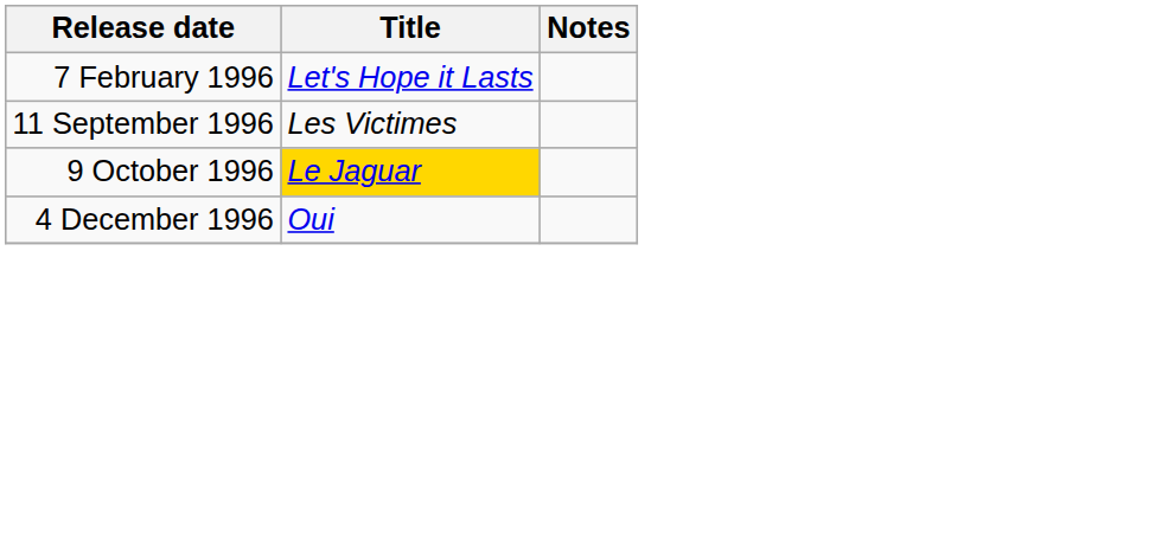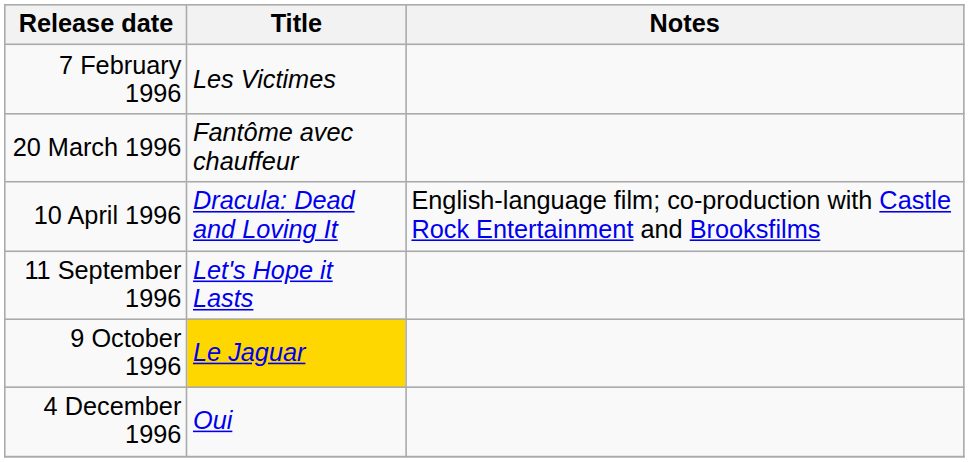 <table class="wikitable sortable">
 <tr>
 <th scope="col">Release date</th>
 <th>Title</th>
 <th>Notes</th>
 </tr>
 <tr>
 <td style="text-align:right;">7 February 1996</td>
-<td><em><a href='#'>Let's Hope it Lasts</a></em></td>
+<td><em>Les Victimes</em></td>
 <td></td>
 </tr>
 <tr>
+<td style="text-align:right;">20 March 1996</td>
+<td><em>Fantôme avec chauffeur</em></td>
+<td></td>
+</tr>
+<tr>
+<td style="text-align:right;">10 April 1996</td>
+<td><em><a href='#'>Dracula: Dead and Loving It</a></em></td>
+<td>English-language film; co-production with <a href='#'>Castle Rock Entertainment</a> and <a href='#'>Brooksfilms</a></td>
+</tr>
+<tr>
 <td style="text-align:right;">11 September 1996</td>
-<td><em>Les Victimes</em></td>
+<td><em><a href='#'>Let's Hope it Lasts</a></em></td>
 <td></td>
 </tr>
 <tr>
 <td style="text-align:right;">9 October 1996</td>
 <td style="background: gold;"><em><a href='#'>Le Jaguar</a></em></td>
 <td></td>
 </tr>
 <tr>
 <td style="text-align:right;">4 December 1996</td>
 <td><em><a href='#'>Oui</a></em></td>
 <td></td>
 </tr>
 <tr>
 </tr>
 </table>
